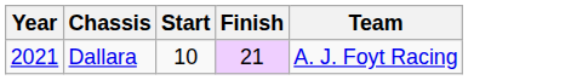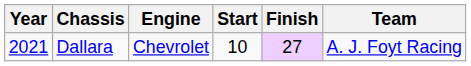 <table class="wikitable" style="font-size: 95%;">
 <tr>
 <th>Year</th>
 <th>Chassis</th>
+<th>Engine</th>
 <th>Start</th>
 <th>Finish</th>
 <th>Team</th>
 </tr>
 <tr>
 <td><a href='#'>2021</a></td>
 <td><a href='#'>Dallara</a></td>
+<td><a href='#'>Chevrolet</a></td>
 <td align=center>10</td>
-<td align=center style="background:#EFCFFF;">21</td>
+<td align=center style="background:#EFCFFF;">27</td>
 <td><a href='#'>A. J. Foyt Racing</a></td>
 </tr>
 </table>
